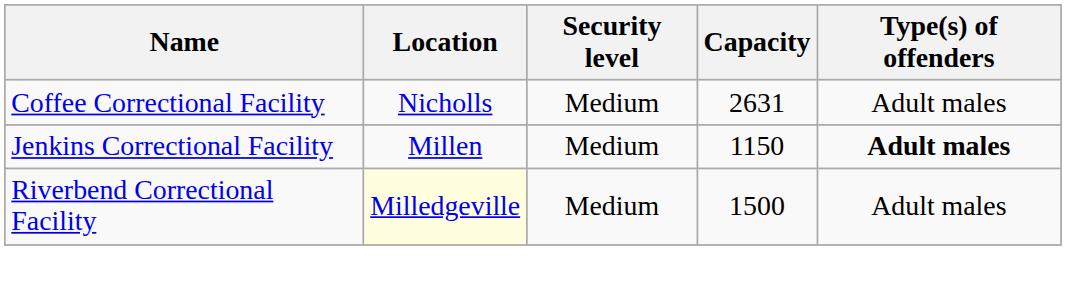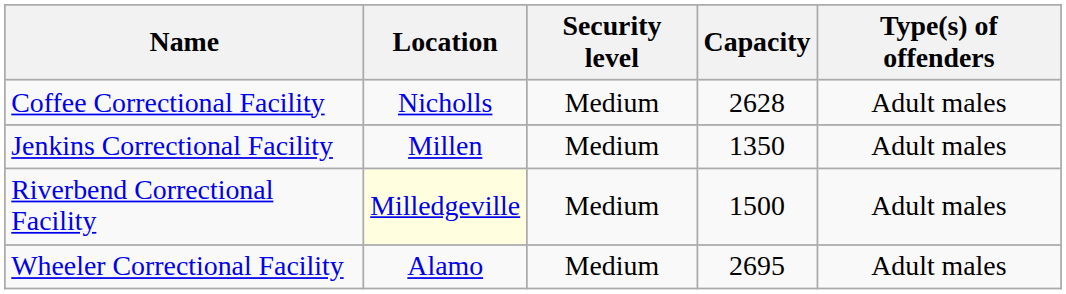 <table class="wikitable sortable">
 <tr>
 <th>Name</th>
 <th style="text-align: center;">Location</th>
 <th style="text-align: center;">Security level</th>
 <th style="text-align: center;">Capacity</th>
 <th style="text-align: center;">Type(s) of offenders</th>
 </tr>
 <tr>
 <td><a href='#'>Coffee Correctional Facility</a></td>
 <td style="text-align: center;"><a href='#'>Nicholls</a></td>
 <td style="text-align: center;">Medium</td>
-<td style="text-align: center;">2631</td>
+<td style="text-align: center;">2628</td>
 <td style="text-align: center;">Adult males</td>
 </tr>
 <tr>
 <td><a href='#'>Jenkins Correctional Facility</a></td>
 <td style="text-align: center;"><a href='#'>Millen</a></td>
 <td style="text-align: center;">Medium</td>
-<td style="text-align: center;">1150</td>
-<td style="text-align: center;"><strong>Adult males</strong></td>
+<td style="text-align: center;">1350</td>
+<td style="text-align: center;">Adult males</td>
 </tr>
 <tr>
 <td><a href='#'>Riverbend Correctional Facility</a></td>
 <td style="background: lightyellow; text-align: center;"><a href='#'>Milledgeville</a></td>
 <td style="text-align: center;">Medium</td>
 <td style="text-align: center;">1500</td>
 <td style="text-align: center;">Adult males</td>
 </tr>
+<tr>
+<td><a href='#'>Wheeler Correctional Facility</a></td>
+<td style="text-align: center;"><a href='#'>Alamo</a></td>
+<td style="text-align: center;">Medium</td>
+<td style="text-align: center;">2695</td>
+<td style="text-align: center;">Adult males</td>
+</tr>
 </table>
